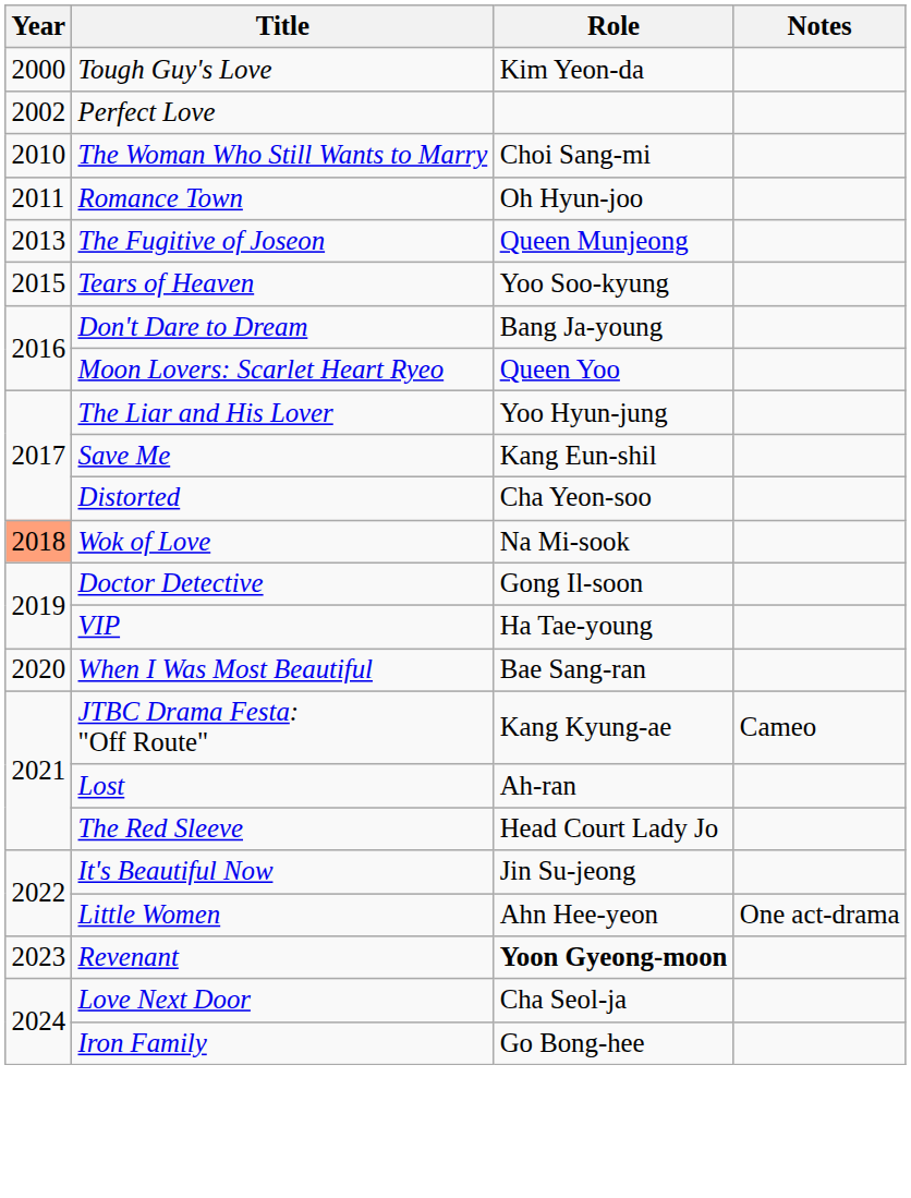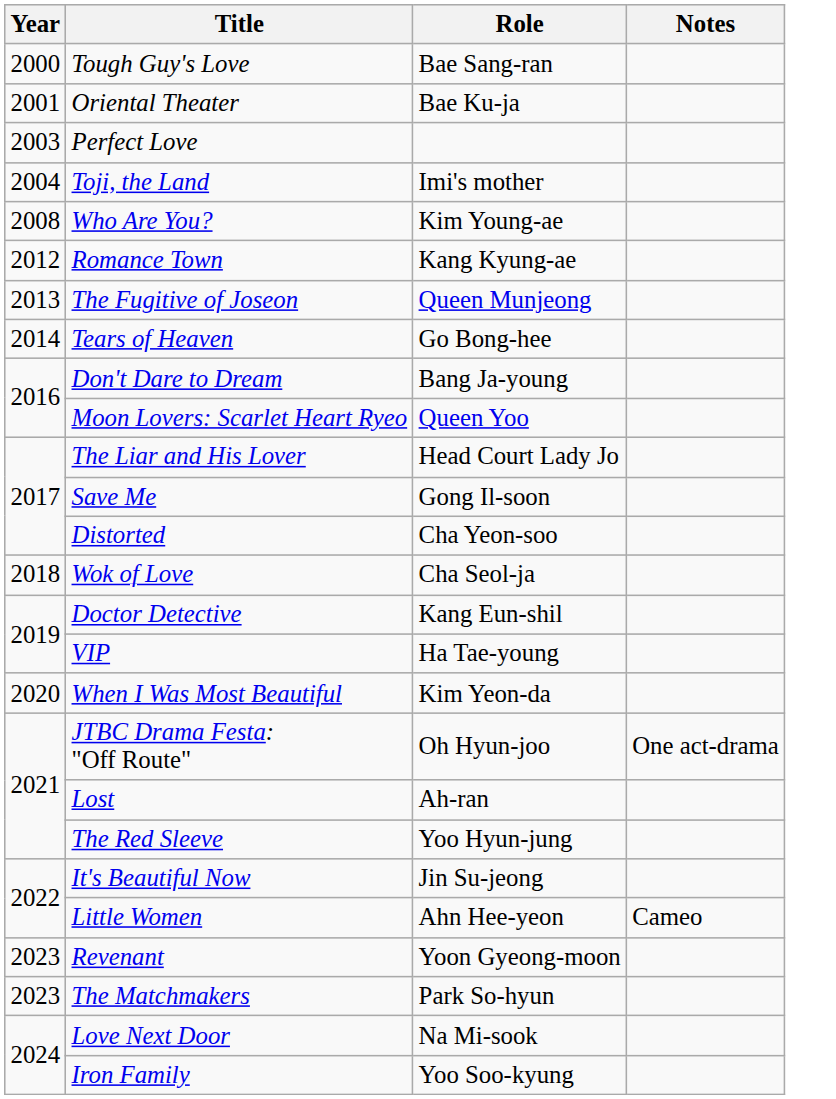 <table class="wikitable">
 <tr>
 <th>Year</th>
 <th>Title</th>
 <th>Role</th>
 <th>Notes</th>
 </tr>
 <tr>
 <td>2000</td>
 <td><em>Tough Guy's Love</em></td>
-<td>Kim Yeon-da</td>
+<td>Bae Sang-ran</td>
 <td></td>
 </tr>
 <tr>
-<td>2002</td>
+<td>2001</td>
+<td><em>Oriental Theater</em></td>
+<td>Bae Ku-ja</td>
+<td></td>
+</tr>
+<tr>
+<td>2003</td>
 <td><em>Perfect Love</em></td>
 <td></td>
 <td></td>
 </tr>
 <tr>
-<td>2010</td>
-<td><em><a href='#'>The Woman Who Still Wants to Marry</a></em></td>
-<td>Choi Sang-mi</td>
+<td>2004</td>
+<td><em><a href='#'>Toji, the Land</a></em></td>
+<td>Imi's mother</td>
 <td></td>
 </tr>
 <tr>
-<td>2011</td>
+<td>2008</td>
+<td><em><a href='#'>Who Are You?</a></em></td>
+<td>Kim Young-ae</td>
+<td></td>
+</tr>
+<tr>
+<td>2012</td>
 <td><em><a href='#'>Romance Town</a></em></td>
-<td>Oh Hyun-joo</td>
+<td>Kang Kyung-ae</td>
 <td></td>
 </tr>
 <tr>
 <td>2013</td>
 <td><em><a href='#'>The Fugitive of Joseon</a></em></td>
 <td><a href='#'>Queen Munjeong</a></td>
 <td></td>
 </tr>
 <tr>
-<td>2015</td>
+<td>2014</td>
 <td><em><a href='#'>Tears of Heaven</a></em></td>
-<td>Yoo Soo-kyung</td>
+<td>Go Bong-hee</td>
 <td></td>
 </tr>
 <tr>
 <td rowspan="2">2016</td>
 <td><em><a href='#'>Don't Dare to Dream</a></em></td>
 <td>Bang Ja-young</td>
 <td></td>
 </tr>
 <tr>
 <td><em><a href='#'>Moon Lovers: Scarlet Heart Ryeo</a></em></td>
 <td><a href='#'>Queen Yoo</a></td>
 <td></td>
 </tr>
 <tr>
 <td rowspan="3">2017</td>
 <td><em><a href='#'>The Liar and His Lover</a></em></td>
-<td>Yoo Hyun-jung</td>
+<td>Head Court Lady Jo</td>
 <td></td>
 </tr>
 <tr>
 <td><em><a href='#'>Save Me</a></em></td>
-<td>Kang Eun-shil</td>
+<td>Gong Il-soon</td>
 <td></td>
 </tr>
 <tr>
 <td><em><a href='#'>Distorted</a></em></td>
 <td>Cha Yeon-soo</td>
 <td></td>
 </tr>
 <tr>
-<td style="background: lightsalmon;">2018</td>
+<td>2018</td>
 <td><em><a href='#'>Wok of Love</a></em></td>
-<td>Na Mi-sook</td>
+<td>Cha Seol-ja</td>
 <td></td>
 </tr>
 <tr>
 <td rowspan="2">2019</td>
 <td><em><a href='#'>Doctor Detective</a></em></td>
-<td>Gong Il-soon</td>
+<td>Kang Eun-shil</td>
 <td></td>
 </tr>
 <tr>
 <td><em><a href='#'>VIP</a></em></td>
 <td>Ha Tae-young</td>
 <td></td>
 </tr>
 <tr>
 <td>2020</td>
 <td><em><a href='#'>When I Was Most Beautiful</a></em></td>
-<td>Bae Sang-ran</td>
+<td>Kim Yeon-da</td>
 <td></td>
 </tr>
 <tr>
 <td rowspan="3">2021</td>
 <td><em><a href='#'>JTBC Drama Festa</a>:</em><br>"Off Route"</td>
-<td>Kang Kyung-ae</td>
-<td>Cameo</td>
+<td>Oh Hyun-joo</td>
+<td>One act-drama</td>
 </tr>
 <tr>
 <td><em><a href='#'>Lost</a></em></td>
 <td>Ah-ran</td>
 <td></td>
 </tr>
 <tr>
 <td><em><a href='#'>The Red Sleeve</a></em></td>
-<td>Head Court Lady Jo</td>
+<td>Yoo Hyun-jung</td>
 <td></td>
 </tr>
 <tr>
 <td rowspan="2">2022</td>
 <td><em><a href='#'>It's Beautiful Now</a></em></td>
 <td>Jin Su-jeong</td>
 <td></td>
 </tr>
 <tr>
 <td><em><a href='#'>Little Women</a></em></td>
 <td>Ahn Hee-yeon</td>
-<td>One act-drama</td>
+<td>Cameo</td>
 </tr>
 <tr>
 <td>2023</td>
 <td><em><a href='#'>Revenant</a></em></td>
-<td><strong>Yoon Gyeong-moon</strong></td>
+<td>Yoon Gyeong-moon</td>
+<td></td>
+</tr>
+<tr>
+<td>2023</td>
+<td><em><a href='#'>The Matchmakers</a></em></td>
+<td>Park So-hyun</td>
 <td></td>
 </tr>
 <tr>
 <td rowspan="2">2024</td>
 <td><em><a href='#'>Love Next Door</a></em></td>
-<td>Cha Seol-ja</td>
+<td>Na Mi-sook</td>
 <td></td>
 </tr>
 <tr>
 <td><em><a href='#'>Iron Family</a></em></td>
-<td>Go Bong-hee</td>
+<td>Yoo Soo-kyung</td>
 <td></td>
 </tr>
 </table>
